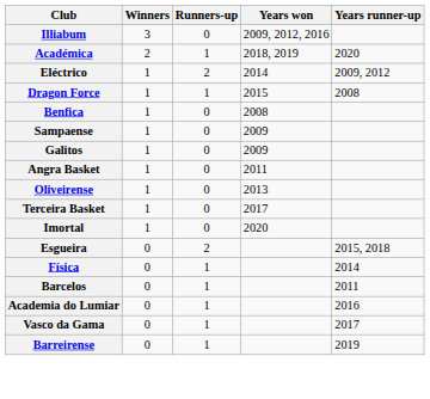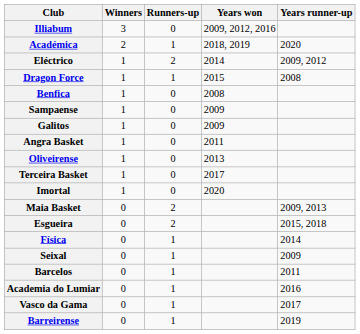 <table class="wikitable plainrowheaders sortable">
 <tr>
 <th scope=col>Club</th>
 <th scope=col>Winners</th>
 <th scope=col>Runners-up</th>
 <th scope=col>Years won</th>
 <th scope=col>Years runner-up</th>
 </tr>
 <tr>
 <th scope=row><a href='#'>Illiabum</a></th>
 <td style="text-align:center;">3</td>
 <td style="text-align:center;">0</td>
 <td>2009, 2012, 2016</td>
 <td></td>
 </tr>
 <tr>
 <th scope=row><a href='#'>Académica</a></th>
 <td style="text-align:center;">2</td>
 <td style="text-align:center;">1</td>
 <td>2018, 2019</td>
 <td>2020</td>
 </tr>
 <tr>
 <th scope=row>Eléctrico</th>
 <td style="text-align:center;">1</td>
 <td style="text-align:center;">2</td>
 <td>2014</td>
 <td>2009, 2012</td>
 </tr>
 <tr>
 <th scope=row><a href='#'>Dragon Force</a></th>
 <td style="text-align:center;">1</td>
 <td style="text-align:center;">1</td>
 <td>2015</td>
 <td>2008</td>
 </tr>
 <tr>
 <th scope=row><a href='#'>Benfica</a></th>
 <td style="text-align:center;">1</td>
 <td style="text-align:center;">0</td>
 <td>2008</td>
 <td></td>
 </tr>
 <tr>
 <th scope=row>Sampaense</th>
 <td style="text-align:center;">1</td>
 <td style="text-align:center;">0</td>
 <td>2009</td>
 <td></td>
 </tr>
 <tr>
 <th scope=row>Galitos</th>
 <td style="text-align:center;">1</td>
 <td style="text-align:center;">0</td>
 <td>2009</td>
 <td></td>
 </tr>
 <tr>
 <th scope=row>Angra Basket</th>
 <td style="text-align:center;">1</td>
 <td style="text-align:center;">0</td>
 <td>2011</td>
 <td></td>
 </tr>
 <tr>
 <th scope=row><a href='#'>Oliveirense</a></th>
 <td style="text-align:center;">1</td>
 <td style="text-align:center;">0</td>
 <td>2013</td>
 <td></td>
 </tr>
 <tr>
 <th scope=row>Terceira Basket</th>
 <td style="text-align:center;">1</td>
 <td style="text-align:center;">0</td>
 <td>2017</td>
 <td></td>
 </tr>
 <tr>
 <th scope=row>Imortal</th>
 <td style="text-align:center;">1</td>
 <td style="text-align:center;">0</td>
 <td>2020</td>
 <td></td>
 </tr>
 <tr>
+<th scope=row>Maia Basket</th>
+<td style="text-align:center;">0</td>
+<td style="text-align:center;">2</td>
+<td></td>
+<td>2009, 2013</td>
+</tr>
+<tr>
 <th scope=row>Esgueira</th>
 <td style="text-align:center;">0</td>
 <td style="text-align:center;">2</td>
 <td></td>
 <td>2015, 2018</td>
 </tr>
 <tr>
 <th scope=row><a href='#'>Física</a></th>
 <td style="text-align:center;">0</td>
 <td style="text-align:center;">1</td>
 <td></td>
 <td>2014</td>
+</tr>
+<tr>
+<th scope=row>Seixal</th>
+<td style="text-align:center;">0</td>
+<td style="text-align:center;">1</td>
+<td></td>
+<td>2009</td>
 </tr>
 <tr>
 <th scope=row>Barcelos</th>
 <td style="text-align:center;">0</td>
 <td style="text-align:center;">1</td>
 <td></td>
 <td>2011</td>
 </tr>
 <tr>
 <th scope=row>Academia do Lumiar</th>
 <td style="text-align:center;">0</td>
 <td style="text-align:center;">1</td>
 <td></td>
 <td>2016</td>
 </tr>
 <tr>
 <th scope=row>Vasco da Gama</th>
 <td style="text-align:center;">0</td>
 <td style="text-align:center;">1</td>
 <td></td>
 <td>2017</td>
 </tr>
 <tr>
 <th scope=row><a href='#'>Barreirense</a></th>
 <td style="text-align:center;">0</td>
 <td style="text-align:center;">1</td>
 <td></td>
 <td>2019</td>
 </tr>
 </table>
